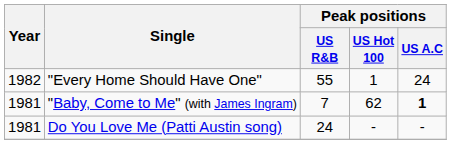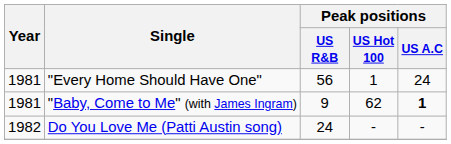 <table class="wikitable">
 <tr>
 <th rowspan="2">Year</th>
 <th rowspan="2">Single</th>
 <th colspan="4">Peak positions</th>
 </tr>
 <tr>
 <th width="45"><small><a href='#'>US R&B</a></small></th>
 <th width="45"><small><a href='#'>US Hot 100</a></small></th>
 <th width="45"><small><a href='#'>US A.C</a></small></th>
 </tr>
 <tr>
-<td align="center">1982</td>
+<td align="center">1981</td>
 <td>"Every Home Should Have One"</td>
-<td align="center">55</td>
+<td align="center">56</td>
 <td align="center">1</td>
 <td align="center">24</td>
 </tr>
 <tr>
 <td align="center">1981</td>
 <td>"<a href='#'>Baby, Come to Me</a>" <small> (with <a href='#'>James Ingram</a>) </small></td>
-<td align="center">7</td>
+<td align="center">9</td>
 <td align="center">62</td>
 <td align="center"><strong>1</strong></td>
 </tr>
 <tr>
-<td align="center">1981</td>
+<td align="center">1982</td>
 <td><a href='#'>Do You Love Me (Patti Austin song)</a></td>
 <td align="center">24</td>
 <td align="center">-</td>
 <td align="center">-</td>
 </tr>
 <tr>
 </tr>
 </table>
